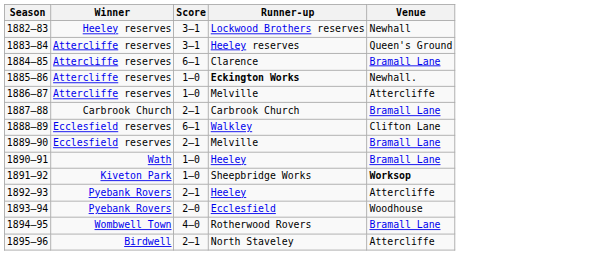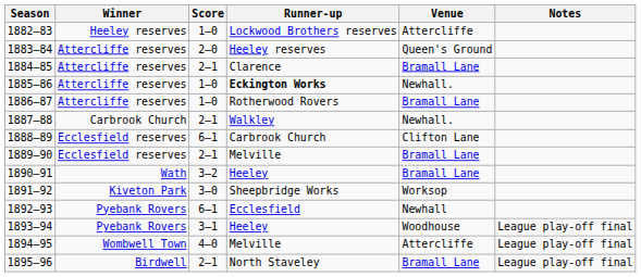 <table class="wikitable" style=font-size:85%>
 <tr>
 <th>Season</th>
 <th>Winner</th>
 <th>Score</th>
 <th>Runner-up</th>
 <th>Venue</th>
+<th>Notes</th>
 </tr>
 <tr>
 <td>1882–83</td>
 <td align="right"><a href='#'>Heeley</a> reserves</td>
-<td align="center">3–1</td>
+<td align="center">1–0</td>
 <td><a href='#'>Lockwood Brothers</a> reserves</td>
-<td>Newhall</td>
+<td>Attercliffe</td>
+<td></td>
 </tr>
 <tr>
 <td>1883–84</td>
 <td align="right"><a href='#'>Attercliffe</a> reserves</td>
-<td align="center">3–1</td>
+<td align="center">2–0</td>
 <td><a href='#'>Heeley</a> reserves</td>
 <td>Queen's Ground</td>
+<td></td>
 </tr>
 <tr>
 <td>1884–85</td>
 <td align="right"><a href='#'>Attercliffe</a> reserves</td>
-<td align="center">6–1</td>
+<td align="center">2–1</td>
 <td>Clarence</td>
 <td><a href='#'>Bramall Lane</a></td>
+<td></td>
 </tr>
 <tr>
 <td>1885–86</td>
 <td align="right"><a href='#'>Attercliffe</a> reserves</td>
 <td align="center">1–0</td>
 <td><strong>Eckington Works</strong></td>
 <td>Newhall.</td>
+<td></td>
 </tr>
 <tr>
 <td>1886–87</td>
 <td align="right"><a href='#'>Attercliffe</a> reserves</td>
 <td align="center">1–0</td>
-<td>Melville</td>
-<td>Attercliffe</td>
+<td>Rotherwood Rovers</td>
+<td><a href='#'>Bramall Lane</a></td>
+<td></td>
 </tr>
 <tr>
 <td>1887–88</td>
 <td align="right">Carbrook Church</td>
 <td align="center">2–1</td>
-<td>Carbrook Church</td>
-<td><a href='#'>Bramall Lane</a></td>
+<td><a href='#'>Walkley</a></td>
+<td>Newhall.</td>
+<td></td>
 </tr>
 <tr>
 <td>1888–89</td>
 <td align="right"><a href='#'>Ecclesfield</a> reserves</td>
 <td align="center">6–1</td>
-<td><a href='#'>Walkley</a></td>
+<td>Carbrook Church</td>
 <td>Clifton Lane</td>
+<td></td>
 </tr>
 <tr>
 <td>1889–90</td>
 <td align="right"><a href='#'>Ecclesfield</a> reserves</td>
 <td align="center">2–1</td>
 <td>Melville</td>
 <td><a href='#'>Bramall Lane</a></td>
+<td></td>
 </tr>
 <tr>
 <td>1890–91</td>
 <td align="right"><a href='#'>Wath</a></td>
-<td align="center">1–0</td>
+<td align="center">3–2</td>
 <td><a href='#'>Heeley</a></td>
 <td><a href='#'>Bramall Lane</a></td>
+<td></td>
 </tr>
 <tr>
 <td>1891–92</td>
 <td align="right"><a href='#'>Kiveton Park</a></td>
-<td align="center">1–0</td>
+<td align="center">3–0</td>
 <td>Sheepbridge Works</td>
-<td><strong>Worksop</strong></td>
+<td>Worksop</td>
+<td></td>
 </tr>
 <tr>
 <td>1892–93</td>
 <td align="right"><a href='#'>Pyebank Rovers</a></td>
-<td align="center">2–1</td>
-<td><a href='#'>Heeley</a></td>
-<td>Attercliffe</td>
+<td align="center">6–1</td>
+<td><a href='#'>Ecclesfield</a></td>
+<td>Newhall</td>
+<td></td>
 </tr>
 <tr>
 <td>1893–94</td>
 <td align="right"><a href='#'>Pyebank Rovers</a></td>
-<td align="center">2–0</td>
-<td><a href='#'>Ecclesfield</a></td>
+<td align="center">3–1</td>
+<td><a href='#'>Heeley</a></td>
 <td>Woodhouse</td>
+<td>League play-off final</td>
 </tr>
 <tr>
 <td>1894–95</td>
 <td align="right"><a href='#'>Wombwell Town</a></td>
 <td align="center">4–0</td>
-<td>Rotherwood Rovers</td>
-<td><a href='#'>Bramall Lane</a></td>
+<td>Melville</td>
+<td>Attercliffe</td>
+<td>League play-off final</td>
 </tr>
 <tr>
 <td>1895–96</td>
 <td align="right"><a href='#'>Birdwell</a></td>
 <td align="center">2–1</td>
 <td>North Staveley</td>
-<td>Attercliffe</td>
+<td><a href='#'>Bramall Lane</a></td>
+<td>League play-off final</td>
 </tr>
 </table>
